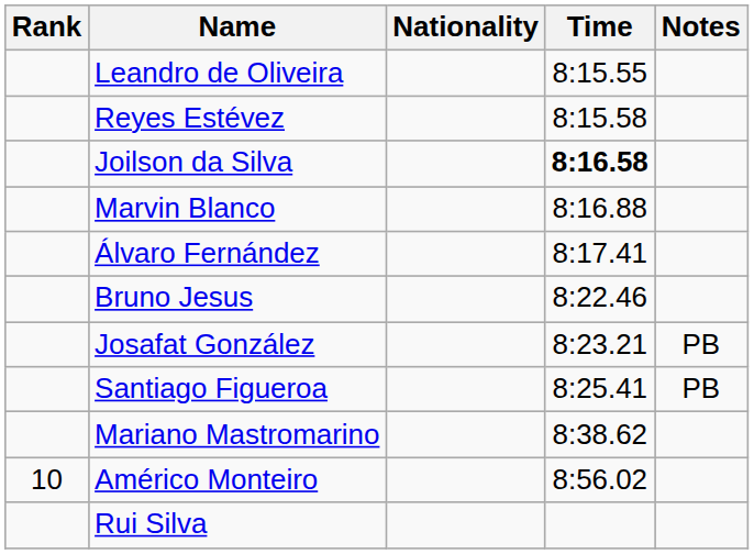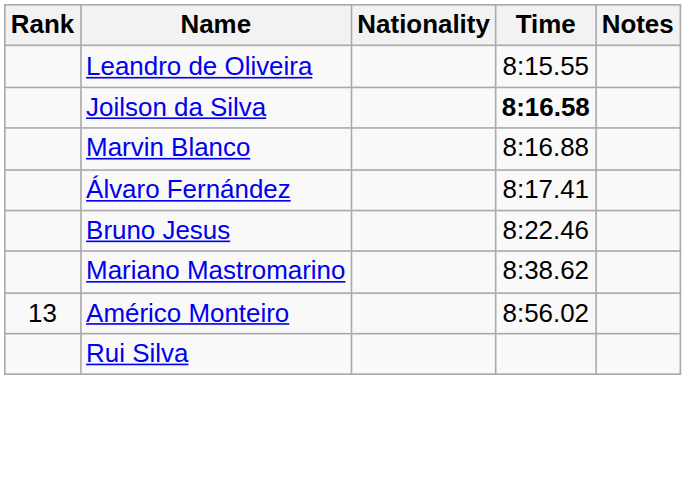 <table class="wikitable sortable" style="text-align:center">
 <tr>
 <th>Rank</th>
 <th>Name</th>
 <th>Nationality</th>
 <th>Time</th>
 <th>Notes</th>
 </tr>
 <tr>
 <td></td>
 <td align=left><a href='#'>Leandro de Oliveira</a></td>
 <td align=left></td>
 <td>8:15.55</td>
-<td></td>
-</tr>
-<tr>
-<td></td>
-<td align=left><a href='#'>Reyes Estévez</a></td>
-<td align=left></td>
-<td>8:15.58</td>
 <td></td>
 </tr>
 <tr>
 <td></td>
 <td align=left><a href='#'>Joilson da Silva</a></td>
 <td align=left></td>
 <td><strong>8:16.58</strong></td>
 <td></td>
 </tr>
 <tr>
 <td></td>
 <td align=left><a href='#'>Marvin Blanco</a></td>
 <td align=left></td>
 <td>8:16.88</td>
 <td></td>
 </tr>
 <tr>
 <td></td>
 <td align=left><a href='#'>Álvaro Fernández</a></td>
 <td align=left></td>
 <td>8:17.41</td>
 <td></td>
 </tr>
 <tr>
 <td></td>
 <td align=left><a href='#'>Bruno Jesus</a></td>
 <td align=left></td>
 <td>8:22.46</td>
 <td></td>
 </tr>
 <tr>
 <td></td>
-<td align=left><a href='#'>Josafat González</a></td>
-<td align=left></td>
-<td>8:23.21</td>
-<td>PB</td>
-</tr>
-<tr>
-<td></td>
-<td align=left><a href='#'>Santiago Figueroa</a></td>
-<td align=left></td>
-<td>8:25.41</td>
-<td>PB</td>
-</tr>
-<tr>
-<td></td>
 <td align=left><a href='#'>Mariano Mastromarino</a></td>
 <td align=left></td>
 <td>8:38.62</td>
 <td></td>
 </tr>
 <tr>
-<td>10</td>
+<td>13</td>
 <td align=left><a href='#'>Américo Monteiro</a></td>
 <td align=left></td>
 <td>8:56.02</td>
 <td></td>
 </tr>
 <tr>
 <td></td>
 <td align=left><a href='#'>Rui Silva</a></td>
 <td align=left></td>
 <td></td>
 <td></td>
 </tr>
 </table>
